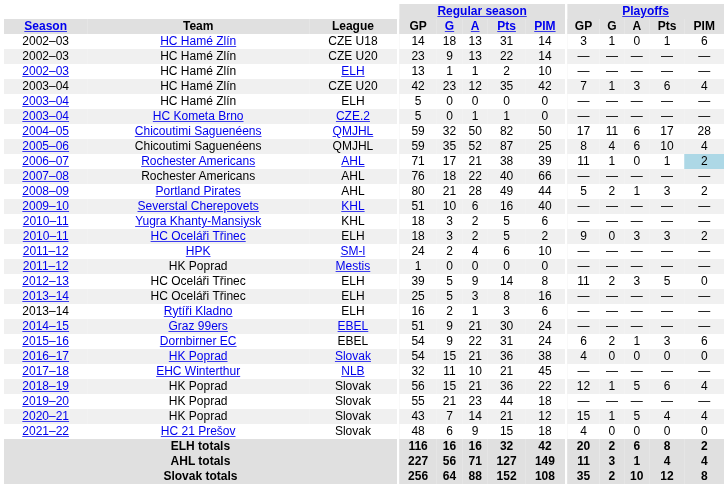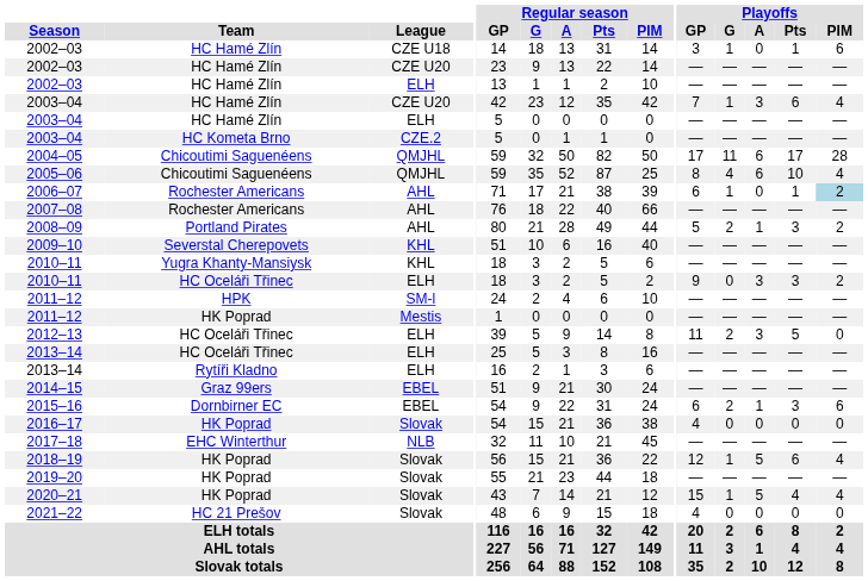 <table border="0" cellpadding="1" cellspacing="0" style="text-align:center; width:60em">
 <tr bgcolor="#e0e0e0">
 <th colspan="3" bgcolor="#ffffff"></th>
 <th rowspan="99" bgcolor="#ffffff"></th>
 <th colspan="5"><a href='#'>Regular season</a></th>
 <th rowspan="99" bgcolor="#ffffff"></th>
 <th colspan="5"><a href='#'>Playoffs</a></th>
 </tr>
 <tr bgcolor="#e0e0e0">
 <th><a href='#'>Season</a></th>
 <th>Team</th>
 <th>League</th>
 <th>GP</th>
 <th><a href='#'>G</a></th>
 <th><a href='#'>A</a></th>
 <th><a href='#'>Pts</a></th>
 <th><a href='#'>PIM</a></th>
 <th>GP</th>
 <th>G</th>
 <th>A</th>
 <th>Pts</th>
 <th>PIM</th>
 </tr>
 <tr>
 <td>2002–03</td>
 <td><a href='#'>HC Hamé Zlín</a></td>
 <td>CZE U18</td>
 <td>14</td>
 <td>18</td>
 <td>13</td>
 <td>31</td>
 <td>14</td>
 <td>3</td>
 <td>1</td>
 <td>0</td>
 <td>1</td>
 <td>6</td>
 </tr>
 <tr bgcolor="#f0f0f0">
 <td>2002–03</td>
 <td>HC Hamé Zlín</td>
 <td>CZE U20</td>
 <td>23</td>
 <td>9</td>
 <td>13</td>
 <td>22</td>
 <td>14</td>
 <td>—</td>
 <td>—</td>
 <td>—</td>
 <td>—</td>
 <td>—</td>
 </tr>
 <tr>
 <td><a href='#'>2002–03</a></td>
 <td>HC Hamé Zlín</td>
 <td><a href='#'>ELH</a></td>
 <td>13</td>
 <td>1</td>
 <td>1</td>
 <td>2</td>
 <td>10</td>
 <td>—</td>
 <td>—</td>
 <td>—</td>
 <td>—</td>
 <td>—</td>
 </tr>
 <tr bgcolor="#f0f0f0">
 <td>2003–04</td>
 <td>HC Hamé Zlín</td>
 <td>CZE U20</td>
 <td>42</td>
 <td>23</td>
 <td>12</td>
 <td>35</td>
 <td>42</td>
 <td>7</td>
 <td>1</td>
 <td>3</td>
 <td>6</td>
 <td>4</td>
 </tr>
 <tr>
 <td><a href='#'>2003–04</a></td>
 <td>HC Hamé Zlín</td>
 <td>ELH</td>
 <td>5</td>
 <td>0</td>
 <td>0</td>
 <td>0</td>
 <td>0</td>
 <td>—</td>
 <td>—</td>
 <td>—</td>
 <td>—</td>
 <td>—</td>
 </tr>
 <tr bgcolor="#f0f0f0">
 <td><a href='#'>2003–04</a></td>
 <td><a href='#'>HC Kometa Brno</a></td>
 <td><a href='#'>CZE.2</a></td>
 <td>5</td>
 <td>0</td>
 <td>1</td>
 <td>1</td>
 <td>0</td>
 <td>—</td>
 <td>—</td>
 <td>—</td>
 <td>—</td>
 <td>—</td>
 </tr>
 <tr>
 <td><a href='#'>2004–05</a></td>
 <td><a href='#'>Chicoutimi Saguenéens</a></td>
 <td><a href='#'>QMJHL</a></td>
 <td>59</td>
 <td>32</td>
 <td>50</td>
 <td>82</td>
 <td>50</td>
 <td>17</td>
 <td>11</td>
 <td>6</td>
 <td>17</td>
 <td>28</td>
 </tr>
 <tr bgcolor="#f0f0f0">
 <td><a href='#'>2005–06</a></td>
 <td>Chicoutimi Saguenéens</td>
 <td>QMJHL</td>
 <td>59</td>
 <td>35</td>
 <td>52</td>
 <td>87</td>
 <td>25</td>
 <td>8</td>
 <td>4</td>
 <td>6</td>
 <td>10</td>
 <td>4</td>
 </tr>
 <tr>
 <td><a href='#'>2006–07</a></td>
 <td><a href='#'>Rochester Americans</a></td>
 <td><a href='#'>AHL</a></td>
 <td>71</td>
 <td>17</td>
 <td>21</td>
 <td>38</td>
 <td>39</td>
-<td>11</td>
+<td>6</td>
 <td>1</td>
 <td>0</td>
 <td>1</td>
 <td style="background: lightblue;">2</td>
 </tr>
 <tr bgcolor="#f0f0f0">
 <td><a href='#'>2007–08</a></td>
 <td>Rochester Americans</td>
 <td>AHL</td>
 <td>76</td>
 <td>18</td>
 <td>22</td>
 <td>40</td>
 <td>66</td>
 <td>—</td>
 <td>—</td>
 <td>—</td>
 <td>—</td>
 <td>—</td>
 </tr>
 <tr>
 <td><a href='#'>2008–09</a></td>
 <td><a href='#'>Portland Pirates</a></td>
 <td>AHL</td>
 <td>80</td>
 <td>21</td>
 <td>28</td>
 <td>49</td>
 <td>44</td>
 <td>5</td>
 <td>2</td>
 <td>1</td>
 <td>3</td>
 <td>2</td>
 </tr>
 <tr bgcolor="#f0f0f0">
 <td><a href='#'>2009–10</a></td>
 <td><a href='#'>Severstal Cherepovets</a></td>
 <td><a href='#'>KHL</a></td>
 <td>51</td>
 <td>10</td>
 <td>6</td>
 <td>16</td>
 <td>40</td>
 <td>—</td>
 <td>—</td>
 <td>—</td>
 <td>—</td>
 <td>—</td>
 </tr>
 <tr>
 <td><a href='#'>2010–11</a></td>
 <td><a href='#'>Yugra Khanty-Mansiysk</a></td>
 <td>KHL</td>
 <td>18</td>
 <td>3</td>
 <td>2</td>
 <td>5</td>
 <td>6</td>
 <td>—</td>
 <td>—</td>
 <td>—</td>
 <td>—</td>
 <td>—</td>
 </tr>
 <tr bgcolor="#f0f0f0">
 <td><a href='#'>2010–11</a></td>
 <td><a href='#'>HC Oceláři Třinec</a></td>
 <td>ELH</td>
 <td>18</td>
 <td>3</td>
 <td>2</td>
 <td>5</td>
 <td>2</td>
 <td>9</td>
 <td>0</td>
 <td>3</td>
 <td>3</td>
 <td>2</td>
 </tr>
 <tr>
 <td><a href='#'>2011–12</a></td>
 <td><a href='#'>HPK</a></td>
 <td><a href='#'>SM-l</a></td>
 <td>24</td>
 <td>2</td>
 <td>4</td>
 <td>6</td>
 <td>10</td>
 <td>—</td>
 <td>—</td>
 <td>—</td>
 <td>—</td>
 <td>—</td>
 </tr>
 <tr bgcolor="#f0f0f0">
 <td><a href='#'>2011–12</a></td>
 <td>HK Poprad</td>
 <td><a href='#'>Mestis</a></td>
 <td>1</td>
 <td>0</td>
 <td>0</td>
 <td>0</td>
 <td>0</td>
 <td>—</td>
 <td>—</td>
 <td>—</td>
 <td>—</td>
 <td>—</td>
 </tr>
 <tr>
 <td><a href='#'>2012–13</a></td>
 <td>HC Oceláři Třinec</td>
 <td>ELH</td>
 <td>39</td>
 <td>5</td>
 <td>9</td>
 <td>14</td>
 <td>8</td>
 <td>11</td>
 <td>2</td>
 <td>3</td>
 <td>5</td>
 <td>0</td>
 </tr>
 <tr bgcolor="#f0f0f0">
 <td><a href='#'>2013–14</a></td>
 <td>HC Oceláři Třinec</td>
 <td>ELH</td>
 <td>25</td>
 <td>5</td>
 <td>3</td>
 <td>8</td>
 <td>16</td>
 <td>—</td>
 <td>—</td>
 <td>—</td>
 <td>—</td>
 <td>—</td>
 </tr>
 <tr>
 <td>2013–14</td>
 <td><a href='#'>Rytíři Kladno</a></td>
 <td>ELH</td>
 <td>16</td>
 <td>2</td>
 <td>1</td>
 <td>3</td>
 <td>6</td>
 <td>—</td>
 <td>—</td>
 <td>—</td>
 <td>—</td>
 <td>—</td>
 </tr>
 <tr bgcolor="#f0f0f0">
 <td><a href='#'>2014–15</a></td>
 <td><a href='#'>Graz 99ers</a></td>
 <td><a href='#'>EBEL</a></td>
 <td>51</td>
 <td>9</td>
 <td>21</td>
 <td>30</td>
 <td>24</td>
 <td>—</td>
 <td>—</td>
 <td>—</td>
 <td>—</td>
 <td>—</td>
 </tr>
 <tr>
 <td><a href='#'>2015–16</a></td>
 <td><a href='#'>Dornbirner EC</a></td>
 <td>EBEL</td>
 <td>54</td>
 <td>9</td>
 <td>22</td>
 <td>31</td>
 <td>24</td>
 <td>6</td>
 <td>2</td>
 <td>1</td>
 <td>3</td>
 <td>6</td>
 </tr>
 <tr bgcolor="#f0f0f0">
 <td><a href='#'>2016–17</a></td>
 <td><a href='#'>HK Poprad</a></td>
 <td><a href='#'>Slovak</a></td>
 <td>54</td>
 <td>15</td>
 <td>21</td>
 <td>36</td>
 <td>38</td>
 <td>4</td>
 <td>0</td>
 <td>0</td>
 <td>0</td>
 <td>0</td>
 </tr>
 <tr>
 <td><a href='#'>2017–18</a></td>
 <td><a href='#'>EHC Winterthur</a></td>
 <td><a href='#'>NLB</a></td>
 <td>32</td>
 <td>11</td>
 <td>10</td>
 <td>21</td>
 <td>45</td>
 <td>—</td>
 <td>—</td>
 <td>—</td>
 <td>—</td>
 <td>—</td>
 </tr>
 <tr bgcolor="#f0f0f0">
 <td><a href='#'>2018–19</a></td>
 <td>HK Poprad</td>
 <td>Slovak</td>
 <td>56</td>
 <td>15</td>
 <td>21</td>
 <td>36</td>
 <td>22</td>
 <td>12</td>
 <td>1</td>
 <td>5</td>
 <td>6</td>
 <td>4</td>
 </tr>
 <tr>
 <td><a href='#'>2019–20</a></td>
 <td>HK Poprad</td>
 <td>Slovak</td>
 <td>55</td>
 <td>21</td>
 <td>23</td>
 <td>44</td>
 <td>18</td>
 <td>—</td>
 <td>—</td>
 <td>—</td>
 <td>—</td>
 <td>—</td>
 </tr>
 <tr bgcolor="#f0f0f0">
 <td><a href='#'>2020–21</a></td>
 <td>HK Poprad</td>
 <td>Slovak</td>
 <td>43</td>
 <td>7</td>
 <td>14</td>
 <td>21</td>
 <td>12</td>
 <td>15</td>
 <td>1</td>
 <td>5</td>
 <td>4</td>
 <td>4</td>
 </tr>
 <tr>
 <td><a href='#'>2021–22</a></td>
 <td><a href='#'>HC 21 Prešov</a></td>
 <td>Slovak</td>
 <td>48</td>
 <td>6</td>
 <td>9</td>
 <td>15</td>
 <td>18</td>
 <td>4</td>
 <td>0</td>
 <td>0</td>
 <td>0</td>
 <td>0</td>
 </tr>
 <tr bgcolor="#e0e0e0">
 <th colspan="3">ELH totals</th>
 <th>116</th>
 <th>16</th>
 <th>16</th>
 <th>32</th>
 <th>42</th>
 <th>20</th>
 <th>2</th>
 <th>6</th>
 <th>8</th>
 <th>2</th>
 </tr>
 <tr bgcolor="#e0e0e0">
 <th colspan="3">AHL totals</th>
 <th>227</th>
 <th>56</th>
 <th>71</th>
 <th>127</th>
 <th>149</th>
 <th>11</th>
 <th>3</th>
 <th>1</th>
 <th>4</th>
 <th>4</th>
 </tr>
 <tr bgcolor="#e0e0e0">
 <th colspan="3">Slovak totals</th>
 <th>256</th>
 <th>64</th>
 <th>88</th>
 <th>152</th>
 <th>108</th>
 <th>35</th>
 <th>2</th>
 <th>10</th>
 <th>12</th>
 <th>8</th>
 </tr>
 </table>
